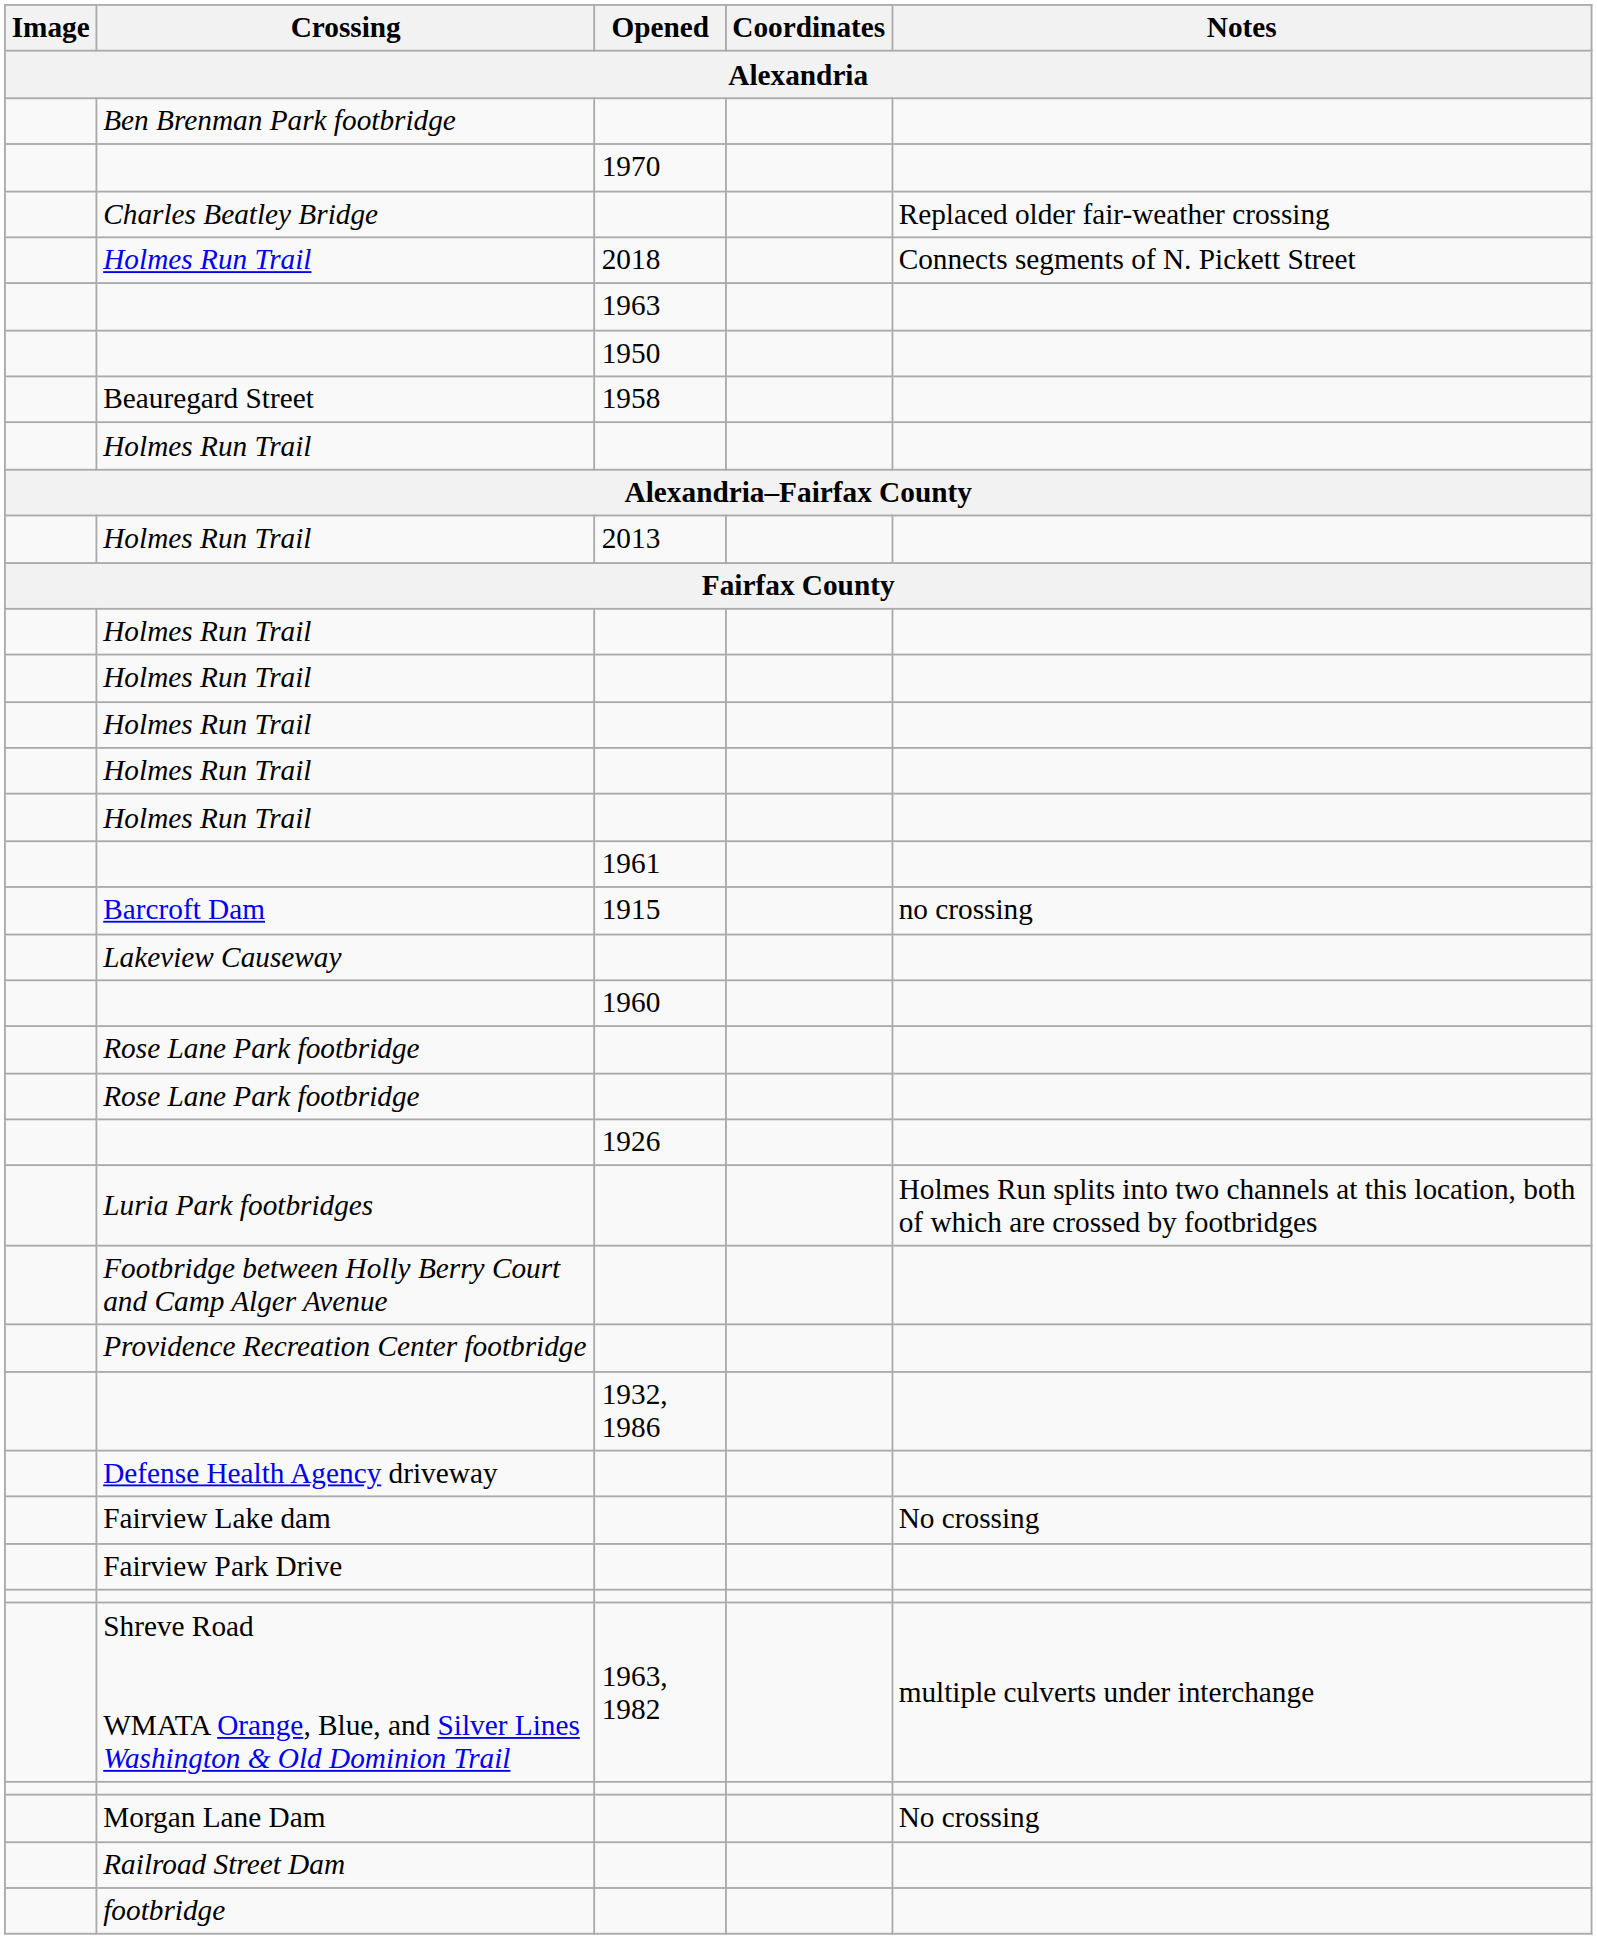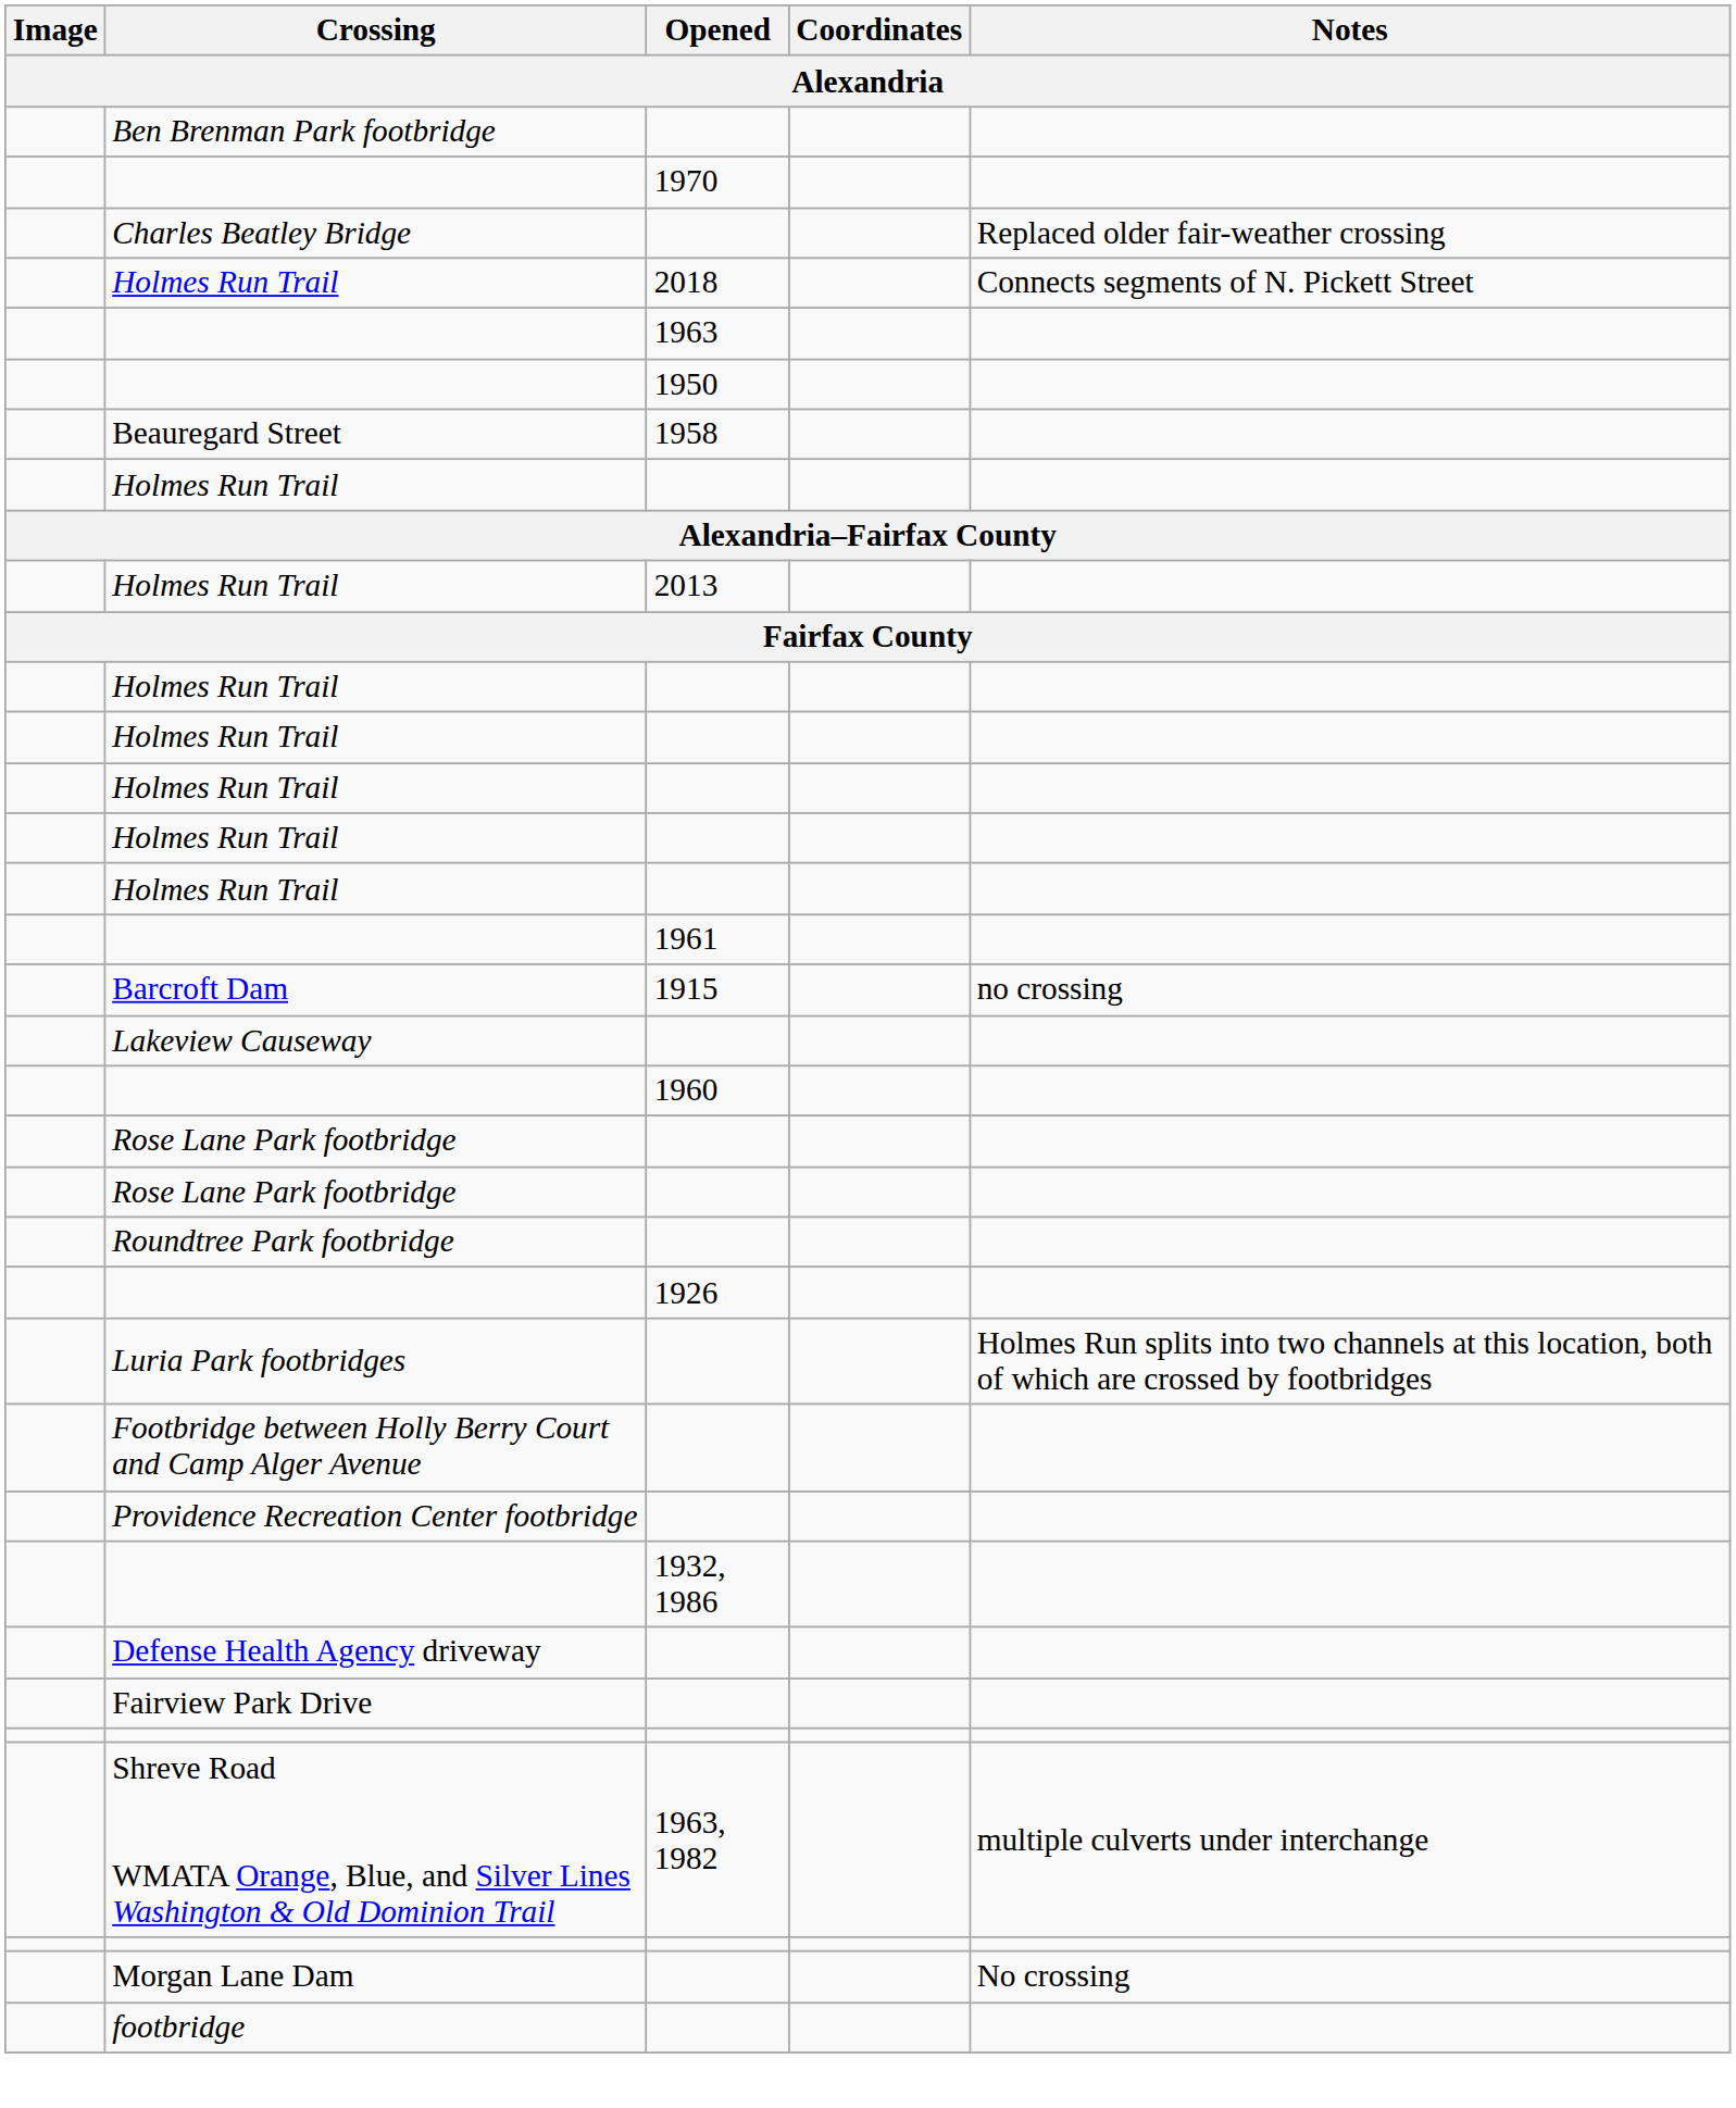 <table class="wikitable">
 <tr>
 <th>Image</th>
 <th>Crossing</th>
 <th>Opened</th>
 <th>Coordinates</th>
 <th>Notes</th>
 </tr>
 <tr>
 <th colspan="5">Alexandria</th>
 </tr>
 <tr>
 <td></td>
 <td><em>Ben Brenman Park footbridge</em></td>
 <td></td>
 <td></td>
 <td></td>
 </tr>
 <tr>
 <td></td>
 <td></td>
 <td>1970</td>
 <td></td>
 <td></td>
 </tr>
 <tr>
 <td></td>
 <td><em>Charles Beatley Bridge</em></td>
 <td></td>
 <td></td>
 <td>Replaced older fair-weather crossing</td>
 </tr>
 <tr>
 <td></td>
 <td><em><a href='#'>Holmes Run Trail</a></em></td>
 <td>2018</td>
 <td></td>
 <td>Connects segments of N. Pickett Street</td>
 </tr>
 <tr>
 <td></td>
 <td></td>
 <td>1963</td>
 <td></td>
 <td></td>
 </tr>
 <tr>
 <td></td>
 <td></td>
 <td>1950</td>
 <td></td>
 <td></td>
 </tr>
 <tr>
 <td></td>
 <td>Beauregard Street</td>
 <td>1958</td>
 <td></td>
 <td></td>
 </tr>
 <tr>
 <td></td>
 <td><em>Holmes Run Trail</em></td>
 <td></td>
 <td></td>
 <td></td>
 </tr>
 <tr>
 <th colspan="5">Alexandria–Fairfax County</th>
 </tr>
 <tr>
 <td></td>
 <td><em>Holmes Run Trail</em></td>
 <td>2013</td>
 <td></td>
 <td></td>
 </tr>
 <tr>
 <th colspan="5">Fairfax County</th>
 </tr>
 <tr>
 <td></td>
 <td><em>Holmes Run Trail</em></td>
 <td></td>
 <td></td>
 <td></td>
 </tr>
 <tr>
 <td></td>
 <td><em>Holmes Run Trail</em></td>
 <td></td>
 <td></td>
 <td></td>
 </tr>
 <tr>
 <td></td>
 <td><em>Holmes Run Trail</em></td>
 <td></td>
 <td></td>
 <td></td>
 </tr>
 <tr>
 <td></td>
 <td><em>Holmes Run Trail</em></td>
 <td></td>
 <td></td>
 <td></td>
 </tr>
 <tr>
 <td></td>
 <td><em>Holmes Run Trail</em></td>
 <td></td>
 <td></td>
 <td></td>
 </tr>
 <tr>
 <td></td>
 <td></td>
 <td>1961</td>
 <td></td>
 <td></td>
 </tr>
 <tr>
 <td></td>
 <td><a href='#'>Barcroft Dam</a></td>
 <td>1915</td>
 <td></td>
 <td>no crossing</td>
 </tr>
 <tr>
 <td></td>
 <td><em>Lakeview Causeway</em></td>
 <td></td>
 <td></td>
 <td></td>
 </tr>
 <tr>
 <td></td>
 <td></td>
 <td>1960</td>
 <td></td>
 <td></td>
 </tr>
 <tr>
 <td></td>
 <td><em>Rose Lane Park footbridge</em></td>
 <td></td>
 <td></td>
 <td></td>
 </tr>
 <tr>
 <td></td>
 <td><em>Rose Lane Park</em> <em>footbridge</em></td>
 <td></td>
 <td></td>
 <td></td>
 </tr>
 <tr>
 <td></td>
+<td><em>Roundtree Park footbridge</em></td>
+<td></td>
+<td></td>
+<td></td>
+</tr>
+<tr>
+<td></td>
 <td></td>
 <td>1926</td>
 <td></td>
 <td></td>
 </tr>
 <tr>
 <td></td>
 <td><em>Luria Park footbridges</em></td>
 <td></td>
 <td></td>
 <td>Holmes Run splits into two channels at this location, both of which are crossed by footbridges</td>
 </tr>
 <tr>
 <td></td>
 <td><em>Footbridge between Holly Berry Court and Camp Alger Avenue</em></td>
 <td></td>
 <td></td>
 <td></td>
 </tr>
 <tr>
 <td></td>
 <td><em>Providence Recreation Center footbridge</em></td>
 <td></td>
 <td></td>
 <td></td>
 </tr>
 <tr>
 <td></td>
 <td></td>
 <td>1932, 1986</td>
 <td></td>
 <td></td>
 </tr>
 <tr>
 <td></td>
 <td><a href='#'>Defense Health Agency</a> driveway</td>
 <td></td>
 <td></td>
 <td></td>
 </tr>
 <tr>
 <td></td>
-<td>Fairview Lake dam</td>
-<td></td>
-<td></td>
-<td>No crossing</td>
-</tr>
-<tr>
-<td></td>
 <td>Fairview Park Drive</td>
 <td></td>
 <td></td>
 <td></td>
 </tr>
 <tr>
 <td></td>
 <td></td>
 <td></td>
 <td></td>
 <td></td>
 </tr>
 <tr>
 <td></td>
 <td>Shreve Road<br><br><br>WMATA <a href='#'>Orange</a>, Blue, and <a href='#'>Silver Lines</a><br><a href='#'><em>Washington & Old Dominion Trail</em></a></td>
 <td>1963, 1982</td>
 <td></td>
 <td>multiple culverts under interchange</td>
 </tr>
 <tr>
 <td></td>
 <td></td>
 <td></td>
 <td></td>
 <td></td>
 </tr>
 <tr>
 <td></td>
 <td>Morgan Lane Dam</td>
 <td></td>
 <td></td>
 <td>No crossing</td>
 </tr>
 <tr>
 <td></td>
-<td><em>Railroad Street Dam</em></td>
-<td></td>
-<td></td>
-<td></td>
-</tr>
-<tr>
-<td></td>
 <td><em>footbridge</em></td>
 <td></td>
 <td></td>
 <td></td>
 </tr>
 </table>
